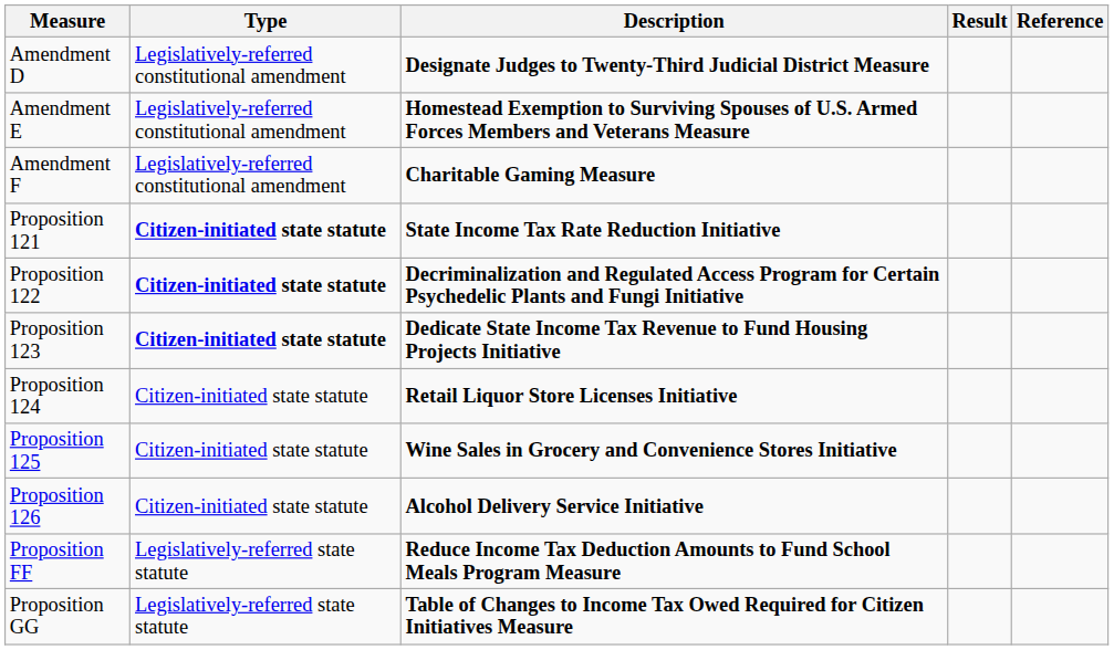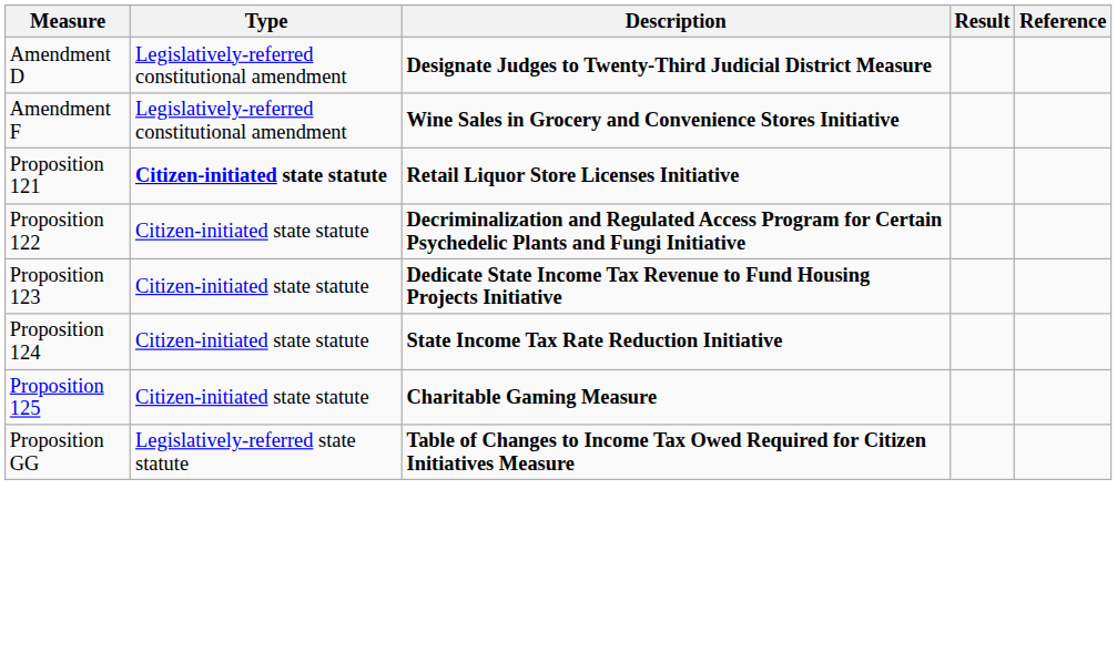 <table class="wikitable">
 <tr>
 <th>Measure</th>
 <th>Type</th>
 <th>Description</th>
 <th>Result</th>
 <th>Reference</th>
 </tr>
 <tr>
 <td>Amendment D</td>
 <td><a href='#'>Legislatively-referred</a> constitutional amendment</td>
 <td><strong>Designate Judges to Twenty-Third Judicial District Measure</strong></td>
 <td></td>
 <td></td>
 </tr>
 <tr>
-<td>Amendment E</td>
-<td><a href='#'>Legislatively-referred</a> constitutional amendment</td>
-<td><strong>Homestead Exemption to Surviving Spouses of U.S. Armed Forces Members and Veterans Measure</strong></td>
-<td></td>
-<td></td>
-</tr>
-<tr>
 <td>Amendment F</td>
 <td><a href='#'>Legislatively-referred</a> constitutional amendment</td>
-<td><strong>Charitable Gaming Measure</strong></td>
+<td><strong>Wine Sales in Grocery and Convenience Stores Initiative</strong></td>
 <td></td>
 <td></td>
 </tr>
 <tr>
 <td>Proposition 121</td>
 <td><strong><a href='#'>Citizen-initiated</a> state statute</strong></td>
-<td><strong>State Income Tax Rate Reduction Initiative</strong></td>
+<td><strong>Retail Liquor Store Licenses Initiative</strong></td>
 <td></td>
 <td></td>
 </tr>
 <tr>
 <td>Proposition 122</td>
-<td><strong><a href='#'>Citizen-initiated</a> state statute</strong></td>
+<td><a href='#'>Citizen-initiated</a> state statute</td>
 <td><strong>Decriminalization and Regulated Access Program for Certain Psychedelic Plants and Fungi Initiative</strong></td>
 <td></td>
 <td></td>
 </tr>
 <tr>
 <td>Proposition 123</td>
-<td><strong><a href='#'>Citizen-initiated</a> state statute</strong></td>
+<td><a href='#'>Citizen-initiated</a> state statute</td>
 <td><strong>Dedicate State Income Tax Revenue to Fund Housing Projects Initiative</strong></td>
 <td></td>
 <td></td>
 </tr>
 <tr>
 <td>Proposition 124</td>
 <td><a href='#'>Citizen-initiated</a> state statute</td>
-<td><strong>Retail Liquor Store Licenses Initiative</strong></td>
+<td><strong>State Income Tax Rate Reduction Initiative</strong></td>
 <td></td>
 <td></td>
 </tr>
 <tr>
 <td><a href='#'>Proposition 125</a></td>
 <td><a href='#'>Citizen-initiated</a> state statute</td>
-<td><strong>Wine Sales in Grocery and Convenience Stores Initiative</strong></td>
-<td></td>
-<td></td>
-</tr>
-<tr>
-<td><a href='#'>Proposition 126</a></td>
-<td><a href='#'>Citizen-initiated</a> state statute</td>
-<td><strong>Alcohol Delivery Service Initiative</strong></td>
-<td></td>
-<td></td>
-</tr>
-<tr>
-<td><a href='#'>Proposition FF</a></td>
-<td><a href='#'>Legislatively-referred</a> state statute</td>
-<td><strong>Reduce Income Tax Deduction Amounts to Fund School Meals Program Measure</strong></td>
+<td><strong>Charitable Gaming Measure</strong></td>
 <td></td>
 <td></td>
 </tr>
 <tr>
 <td>Proposition GG</td>
 <td><a href='#'>Legislatively-referred</a> state statute</td>
 <td><strong>Table of Changes to Income Tax Owed Required for Citizen Initiatives Measure</strong></td>
 <td></td>
 <td></td>
 </tr>
 </table>
